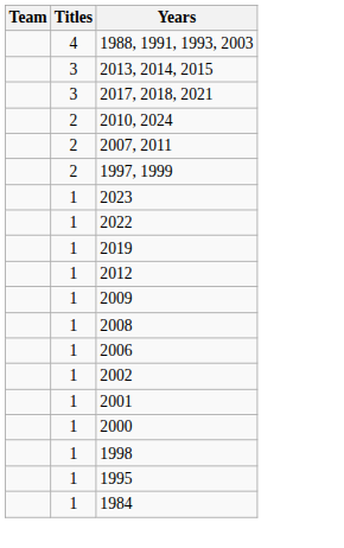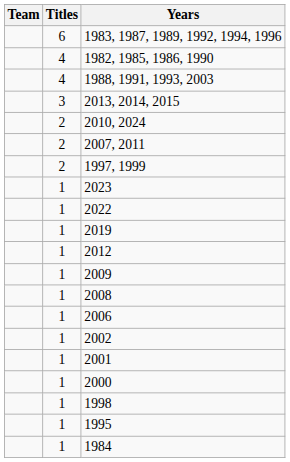 <table class="wikitable sortable" style="text-align:center">
 <tr>
 <th>Team</th>
 <th>Titles</th>
 <th>Years</th>
+</tr>
+<tr>
+<td style=><strong> </strong></td>
+<td>6</td>
+<td align=left>1983, 1987, 1989, 1992, 1994, 1996</td>
+</tr>
+<tr>
+<td style=><strong></strong></td>
+<td>4</td>
+<td align=left>1982, 1985, 1986, 1990</td>
 </tr>
 <tr>
 <td style=><strong></strong></td>
 <td>4</td>
 <td align=left>1988, 1991, 1993, 2003</td>
 </tr>
 <tr>
 <td style=><strong></strong></td>
 <td>3</td>
 <td align=left>2013, 2014, 2015</td>
-</tr>
-<tr>
-<td style=><strong></strong></td>
-<td>3</td>
-<td align=left>2017, 2018, 2021</td>
 </tr>
 <tr>
 <td style=><strong></strong></td>
 <td>2</td>
 <td align=left>2010, 2024</td>
 </tr>
 <tr>
 <td style=><strong></strong></td>
 <td>2</td>
 <td align=left>2007, 2011</td>
 </tr>
 <tr>
 <td style=><strong></strong></td>
 <td>2</td>
 <td align=left>1997, 1999</td>
 </tr>
 <tr>
 <td style=><strong></strong></td>
 <td>1</td>
 <td align=left>2023</td>
 </tr>
 <tr>
 <td style=><strong></strong></td>
 <td>1</td>
 <td align=left>2022</td>
 </tr>
 <tr>
 <td style=><strong></strong></td>
 <td>1</td>
 <td align=left>2019</td>
 </tr>
 <tr>
 <td style=><strong></strong></td>
 <td>1</td>
 <td align=left>2012</td>
 </tr>
 <tr>
 <td style=><strong></strong></td>
 <td>1</td>
 <td align=left>2009</td>
 </tr>
 <tr>
 <td style=><strong></strong></td>
 <td>1</td>
 <td align=left>2008</td>
 </tr>
 <tr>
 <td style=><strong></strong></td>
 <td>1</td>
 <td align=left>2006</td>
 </tr>
 <tr>
 <td style=><strong></strong></td>
 <td>1</td>
 <td align=left>2002</td>
 </tr>
 <tr>
 <td style=><strong></strong></td>
 <td>1</td>
 <td align=left>2001</td>
 </tr>
 <tr>
 <td style=><strong></strong></td>
 <td>1</td>
 <td align=left>2000</td>
 </tr>
 <tr>
 <td style=><strong></strong></td>
 <td>1</td>
 <td align=left>1998</td>
 </tr>
 <tr>
 <td style=><strong></strong></td>
 <td>1</td>
 <td align=left>1995</td>
 </tr>
 <tr>
 <td style=><strong></strong></td>
 <td>1</td>
 <td align=left>1984</td>
 </tr>
 </table>
